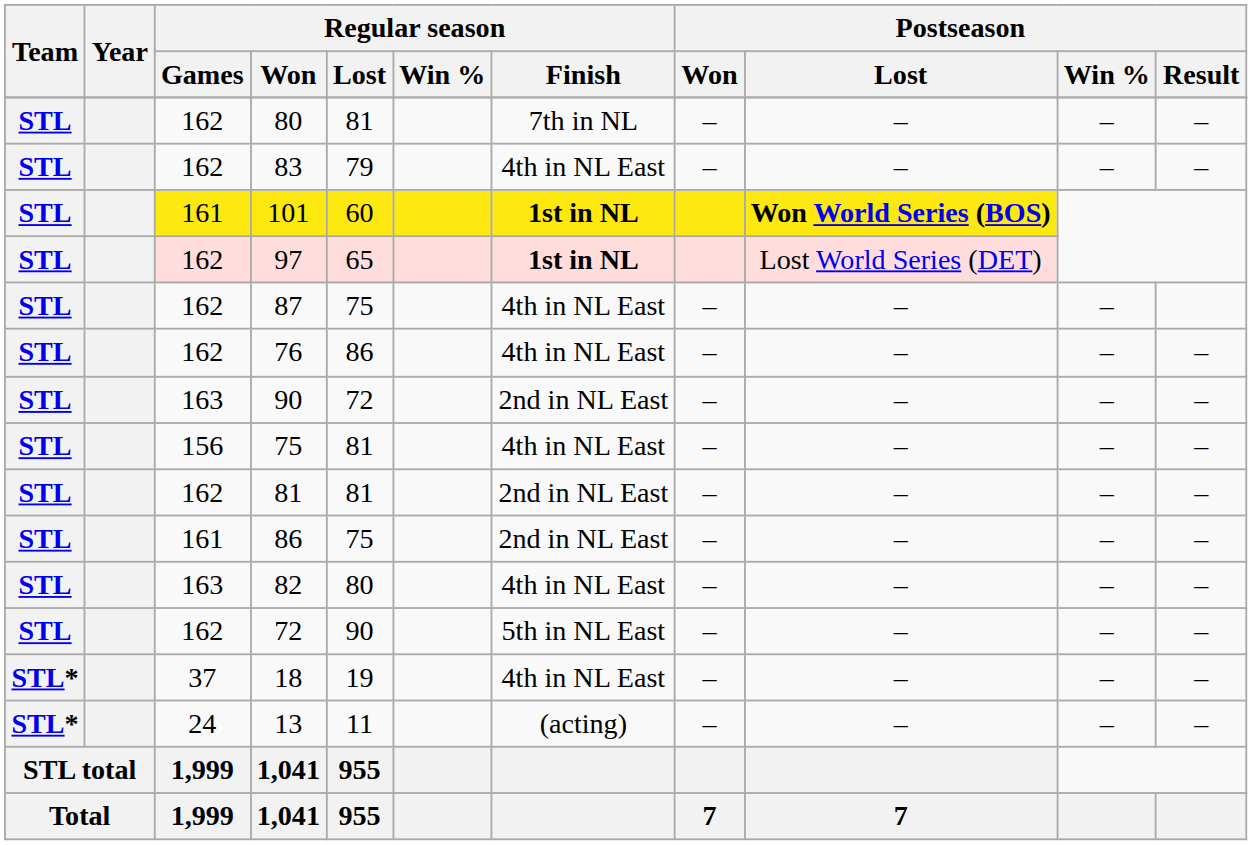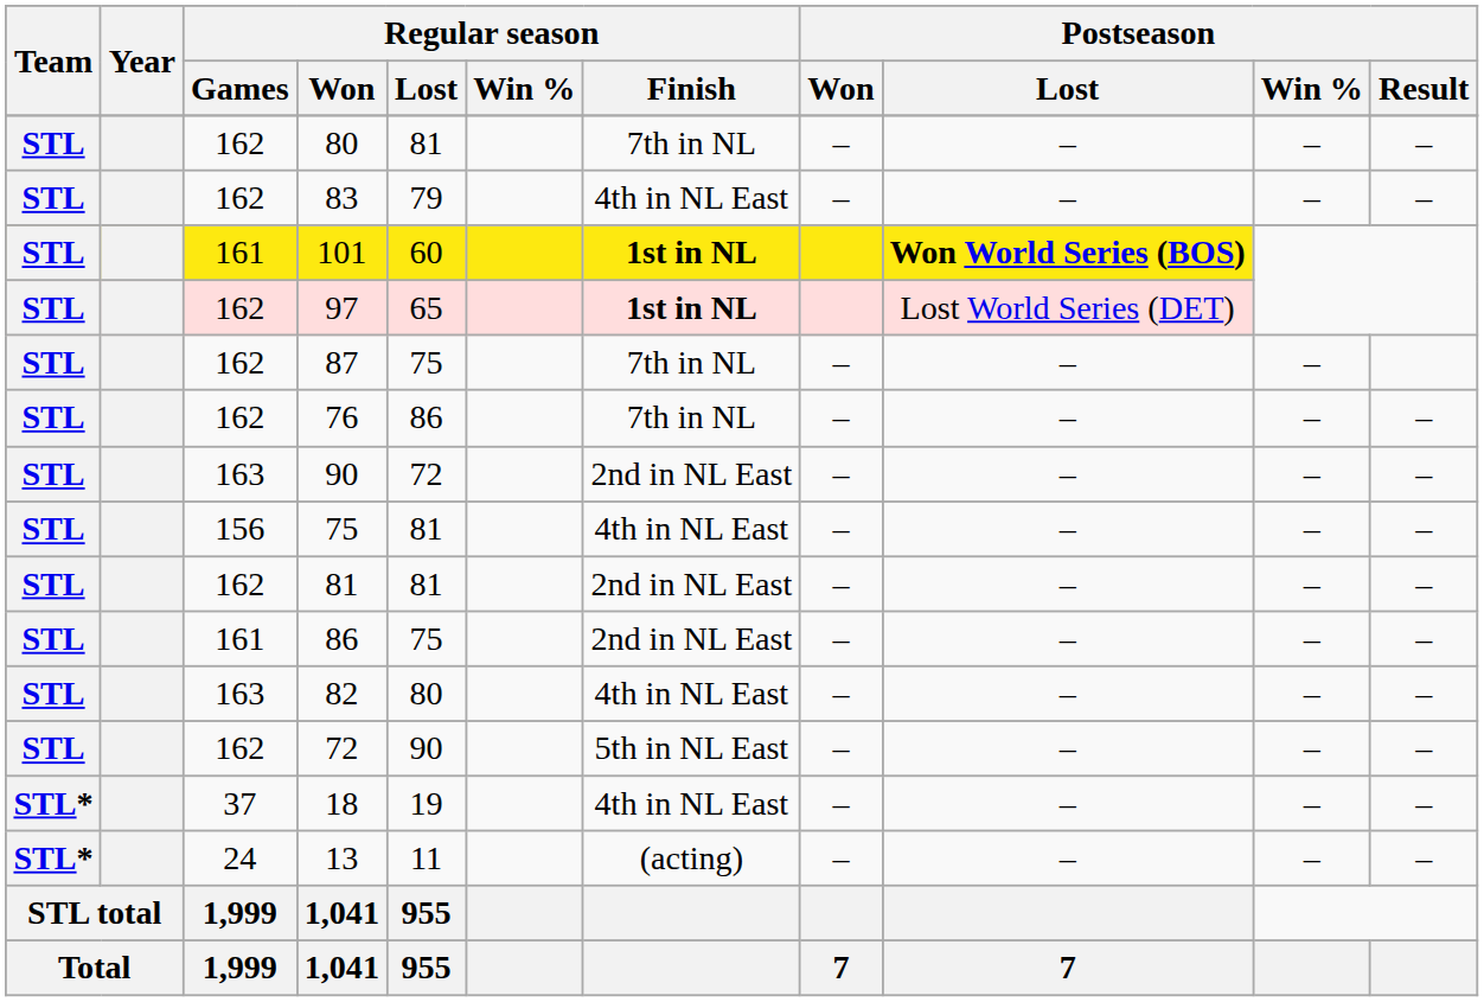 <table class="wikitable" style="font-size: 95%; text-align:center;">
 <tr>
 <th rowspan="2">Team</th>
 <th rowspan="2">Year</th>
 <th colspan="5">Regular season</th>
 <th colspan="4">Postseason</th>
 </tr>
 <tr>
 <th>Games</th>
 <th>Won</th>
 <th>Lost</th>
 <th>Win %</th>
 <th>Finish</th>
 <th>Won</th>
 <th>Lost</th>
 <th>Win %</th>
 <th>Result</th>
 </tr>
 <tr>
 </tr>
 <tr>
 <th><a href='#'>STL</a></th>
 <th></th>
 <td>162</td>
 <td>80</td>
 <td>81</td>
 <td></td>
 <td>7th in NL</td>
 <td>–</td>
 <td>–</td>
 <td>–</td>
 <td>–</td>
 </tr>
 <tr>
 <th><a href='#'>STL</a></th>
 <th></th>
 <td>162</td>
 <td>83</td>
 <td>79</td>
 <td></td>
 <td>4th in NL East</td>
 <td>–</td>
 <td>–</td>
 <td>–</td>
 <td>–</td>
 </tr>
 <tr style="background:#fde910">
 <th><a href='#'>STL</a></th>
 <th></th>
 <td>161</td>
 <td>101</td>
 <td>60</td>
 <td></td>
 <td><strong>1st in NL</strong></td>
 <td></td>
 <td><strong>Won <a href='#'>World Series</a> (<a href='#'>BOS</a>)</strong></td>
 </tr>
 <tr style="background:#fdd">
 <th><a href='#'>STL</a></th>
 <th></th>
 <td>162</td>
 <td>97</td>
 <td>65</td>
 <td></td>
 <td><strong>1st in NL</strong></td>
 <td></td>
 <td>Lost <a href='#'>World Series</a> (<a href='#'>DET</a>)</td>
 </tr>
 <tr>
 <th><a href='#'>STL</a></th>
 <th></th>
 <td>162</td>
 <td>87</td>
 <td>75</td>
 <td></td>
-<td>4th in NL East</td>
+<td>7th in NL</td>
 <td>–</td>
 <td>–</td>
 <td>–</td>
 <td></td>
 </tr>
 <tr>
 <th><a href='#'>STL</a></th>
 <th></th>
 <td>162</td>
 <td>76</td>
 <td>86</td>
 <td></td>
-<td>4th in NL East</td>
+<td>7th in NL</td>
 <td>–</td>
 <td>–</td>
 <td>–</td>
 <td>–</td>
 </tr>
 <tr>
 <th><a href='#'>STL</a></th>
 <th></th>
 <td>163</td>
 <td>90</td>
 <td>72</td>
 <td></td>
 <td>2nd in NL East</td>
 <td>–</td>
 <td>–</td>
 <td>–</td>
 <td>–</td>
 </tr>
 <tr>
 <th><a href='#'>STL</a></th>
 <th></th>
 <td>156</td>
 <td>75</td>
 <td>81</td>
 <td></td>
 <td>4th in NL East</td>
 <td>–</td>
 <td>–</td>
 <td>–</td>
 <td>–</td>
 </tr>
 <tr>
 <th><a href='#'>STL</a></th>
 <th></th>
 <td>162</td>
 <td>81</td>
 <td>81</td>
 <td></td>
 <td>2nd in NL East</td>
 <td>–</td>
 <td>–</td>
 <td>–</td>
 <td>–</td>
 </tr>
 <tr>
 <th><a href='#'>STL</a></th>
 <th></th>
 <td>161</td>
 <td>86</td>
 <td>75</td>
 <td></td>
 <td>2nd in NL East</td>
 <td>–</td>
 <td>–</td>
 <td>–</td>
 <td>–</td>
 </tr>
 <tr>
 <th><a href='#'>STL</a></th>
 <th></th>
 <td>163</td>
 <td>82</td>
 <td>80</td>
 <td></td>
 <td>4th in NL East</td>
 <td>–</td>
 <td>–</td>
 <td>–</td>
 <td>–</td>
 </tr>
 <tr>
 <th><a href='#'>STL</a></th>
 <th></th>
 <td>162</td>
 <td>72</td>
 <td>90</td>
 <td></td>
 <td>5th in NL East</td>
 <td>–</td>
 <td>–</td>
 <td>–</td>
 <td>–</td>
 </tr>
 <tr>
 <th><a href='#'>STL</a>*</th>
 <th></th>
 <td>37</td>
 <td>18</td>
 <td>19</td>
 <td></td>
 <td>4th in NL East</td>
 <td>–</td>
 <td>–</td>
 <td>–</td>
 <td>–</td>
 </tr>
 <tr>
 <th><a href='#'>STL</a>*</th>
 <th></th>
 <td>24</td>
 <td>13</td>
 <td>11</td>
 <td></td>
 <td>(acting)</td>
 <td>–</td>
 <td>–</td>
 <td>–</td>
 <td>–</td>
 </tr>
 <tr>
 <th colspan="2">STL total</th>
 <th>1,999</th>
 <th>1,041</th>
 <th>955</th>
 <th></th>
 <th></th>
 <th></th>
 <th></th>
 </tr>
 <tr>
 <th colspan="2">Total</th>
 <th>1,999</th>
 <th>1,041</th>
 <th>955</th>
 <th></th>
 <th></th>
 <th>7</th>
 <th>7</th>
 <th></th>
 <th></th>
 </tr>
 </table>
